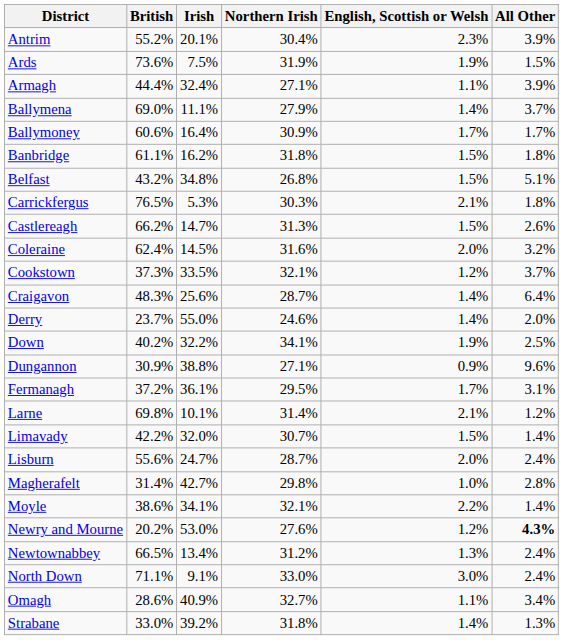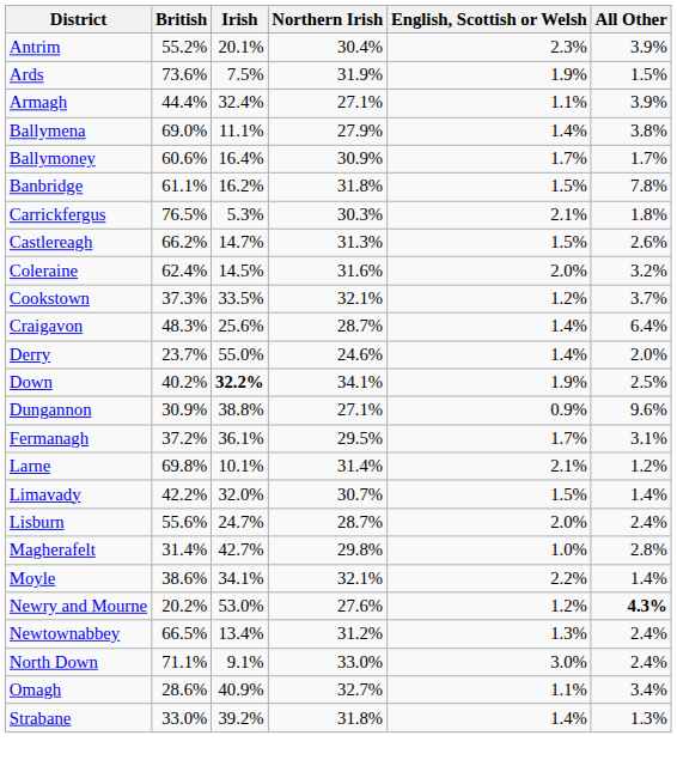 <table class="wikitable sortable" style="text-align:right">
 <tr>
 <th>District</th>
 <th>British</th>
 <th>Irish</th>
 <th>Northern Irish</th>
 <th>English, Scottish or Welsh</th>
 <th>All Other</th>
 </tr>
 <tr>
 <td style="text-align:left"><a href='#'>Antrim</a></td>
 <td>55.2%</td>
 <td>20.1%</td>
 <td>30.4%</td>
 <td>2.3%</td>
 <td>3.9%</td>
 </tr>
 <tr>
 <td style="text-align:left"><a href='#'>Ards</a></td>
 <td>73.6%</td>
 <td>7.5%</td>
 <td>31.9%</td>
 <td>1.9%</td>
 <td>1.5%</td>
 </tr>
 <tr>
 <td style="text-align:left"><a href='#'>Armagh</a></td>
 <td>44.4%</td>
 <td>32.4%</td>
 <td>27.1%</td>
 <td>1.1%</td>
 <td>3.9%</td>
 </tr>
 <tr>
 <td style="text-align:left"><a href='#'>Ballymena</a></td>
 <td>69.0%</td>
 <td>11.1%</td>
 <td>27.9%</td>
 <td>1.4%</td>
-<td>3.7%</td>
+<td>3.8%</td>
 </tr>
 <tr>
 <td style="text-align:left"><a href='#'>Ballymoney</a></td>
 <td>60.6%</td>
 <td>16.4%</td>
 <td>30.9%</td>
 <td>1.7%</td>
 <td>1.7%</td>
 </tr>
 <tr>
 <td style="text-align:left"><a href='#'>Banbridge</a></td>
 <td>61.1%</td>
 <td>16.2%</td>
 <td>31.8%</td>
 <td>1.5%</td>
-<td>1.8%</td>
-</tr>
-<tr>
-<td style="text-align:left"><a href='#'>Belfast</a></td>
-<td>43.2%</td>
-<td>34.8%</td>
-<td>26.8%</td>
-<td>1.5%</td>
-<td>5.1%</td>
+<td>7.8%</td>
 </tr>
 <tr>
 <td style="text-align:left"><a href='#'>Carrickfergus</a></td>
 <td>76.5%</td>
 <td>5.3%</td>
 <td>30.3%</td>
 <td>2.1%</td>
 <td>1.8%</td>
 </tr>
 <tr>
 <td style="text-align:left"><a href='#'>Castlereagh</a></td>
 <td>66.2%</td>
 <td>14.7%</td>
 <td>31.3%</td>
 <td>1.5%</td>
 <td>2.6%</td>
 </tr>
 <tr>
 <td style="text-align:left"><a href='#'>Coleraine</a></td>
 <td>62.4%</td>
 <td>14.5%</td>
 <td>31.6%</td>
 <td>2.0%</td>
 <td>3.2%</td>
 </tr>
 <tr>
 <td style="text-align:left"><a href='#'>Cookstown</a></td>
 <td>37.3%</td>
 <td>33.5%</td>
 <td>32.1%</td>
 <td>1.2%</td>
 <td>3.7%</td>
 </tr>
 <tr>
 <td style="text-align:left"><a href='#'>Craigavon</a></td>
 <td>48.3%</td>
 <td>25.6%</td>
 <td>28.7%</td>
 <td>1.4%</td>
 <td>6.4%</td>
 </tr>
 <tr>
 <td style="text-align:left"><a href='#'>Derry</a></td>
 <td>23.7%</td>
 <td>55.0%</td>
 <td>24.6%</td>
 <td>1.4%</td>
 <td>2.0%</td>
 </tr>
 <tr>
 <td style="text-align:left"><a href='#'>Down</a></td>
 <td>40.2%</td>
-<td>32.2%</td>
+<td><strong>32.2%</strong></td>
 <td>34.1%</td>
 <td>1.9%</td>
 <td>2.5%</td>
 </tr>
 <tr>
 <td style="text-align:left"><a href='#'>Dungannon</a></td>
 <td>30.9%</td>
 <td>38.8%</td>
 <td>27.1%</td>
 <td>0.9%</td>
 <td>9.6%</td>
 </tr>
 <tr>
 <td style="text-align:left"><a href='#'>Fermanagh</a></td>
 <td>37.2%</td>
 <td>36.1%</td>
 <td>29.5%</td>
 <td>1.7%</td>
 <td>3.1%</td>
 </tr>
 <tr>
 <td style="text-align:left"><a href='#'>Larne</a></td>
 <td>69.8%</td>
 <td>10.1%</td>
 <td>31.4%</td>
 <td>2.1%</td>
 <td>1.2%</td>
 </tr>
 <tr>
 <td style="text-align:left"><a href='#'>Limavady</a></td>
 <td>42.2%</td>
 <td>32.0%</td>
 <td>30.7%</td>
 <td>1.5%</td>
 <td>1.4%</td>
 </tr>
 <tr>
 <td style="text-align:left"><a href='#'>Lisburn</a></td>
 <td>55.6%</td>
 <td>24.7%</td>
 <td>28.7%</td>
 <td>2.0%</td>
 <td>2.4%</td>
 </tr>
 <tr>
 <td style="text-align:left"><a href='#'>Magherafelt</a></td>
 <td>31.4%</td>
 <td>42.7%</td>
 <td>29.8%</td>
 <td>1.0%</td>
 <td>2.8%</td>
 </tr>
 <tr>
 <td style="text-align:left"><a href='#'>Moyle</a></td>
 <td>38.6%</td>
 <td>34.1%</td>
 <td>32.1%</td>
 <td>2.2%</td>
 <td>1.4%</td>
 </tr>
 <tr>
 <td style="text-align:left"><a href='#'>Newry and Mourne</a></td>
 <td>20.2%</td>
 <td>53.0%</td>
 <td>27.6%</td>
 <td>1.2%</td>
 <td><strong>4.3%</strong></td>
 </tr>
 <tr>
 <td style="text-align:left"><a href='#'>Newtownabbey</a></td>
 <td>66.5%</td>
 <td>13.4%</td>
 <td>31.2%</td>
 <td>1.3%</td>
 <td>2.4%</td>
 </tr>
 <tr>
 <td style="text-align:left"><a href='#'>North Down</a></td>
 <td>71.1%</td>
 <td>9.1%</td>
 <td>33.0%</td>
 <td>3.0%</td>
 <td>2.4%</td>
 </tr>
 <tr>
 <td style="text-align:left"><a href='#'>Omagh</a></td>
 <td>28.6%</td>
 <td>40.9%</td>
 <td>32.7%</td>
 <td>1.1%</td>
 <td>3.4%</td>
 </tr>
 <tr>
 <td style="text-align:left"><a href='#'>Strabane</a></td>
 <td>33.0%</td>
 <td>39.2%</td>
 <td>31.8%</td>
 <td>1.4%</td>
 <td>1.3%</td>
 </tr>
 </table>
